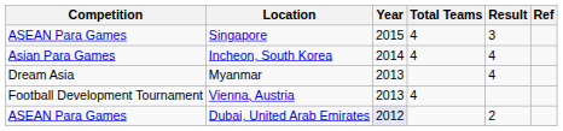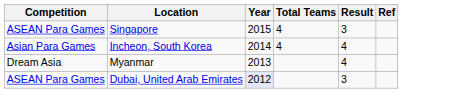 <table class="wikitable">
 <tr>
 <th>Competition</th>
 <th>Location</th>
 <th>Year</th>
 <th>Total Teams</th>
 <th>Result</th>
 <th>Ref</th>
 </tr>
 <tr>
 <td><a href='#'>ASEAN Para Games</a></td>
 <td><a href='#'>Singapore</a></td>
 <td>2015</td>
 <td>4</td>
 <td>3</td>
 <td></td>
 </tr>
 <tr>
 <td><a href='#'>Asian Para Games</a></td>
 <td><a href='#'>Incheon, South Korea</a></td>
 <td>2014</td>
 <td>4</td>
 <td>4</td>
 <td></td>
 </tr>
 <tr>
 <td>Dream Asia</td>
 <td>Myanmar</td>
 <td>2013</td>
 <td></td>
 <td>4</td>
 <td></td>
 </tr>
 <tr>
-<td>Football Development Tournament</td>
-<td><a href='#'>Vienna, Austria</a></td>
-<td>2013</td>
-<td>4</td>
-<td></td>
-<td></td>
-</tr>
-<tr>
 <td><a href='#'>ASEAN Para Games</a></td>
 <td><a href='#'>Dubai, United Arab Emirates</a></td>
 <td style="background: lavender;">2012</td>
 <td></td>
-<td>2</td>
+<td>3</td>
 <td></td>
 </tr>
 </table>
